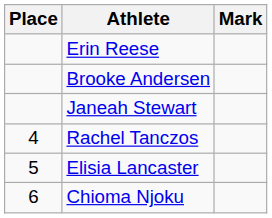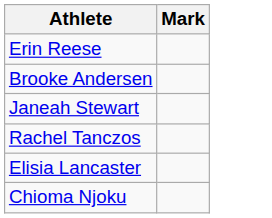 <table class="wikitable">
 <tr>
-<th>Place</th>
 <th>Athlete</th>
 <th>Mark</th>
 </tr>
 <tr>
-<td align=center></td>
 <td><a href='#'>Erin Reese</a></td>
 <td></td>
 </tr>
 <tr>
-<td align=center></td>
 <td><a href='#'>Brooke Andersen</a></td>
 <td></td>
 </tr>
 <tr>
-<td align=center></td>
 <td><a href='#'>Janeah Stewart</a></td>
 <td></td>
 </tr>
 <tr>
-<td align=center>4</td>
 <td><a href='#'>Rachel Tanczos</a></td>
 <td></td>
 </tr>
 <tr>
-<td align=center>5</td>
 <td><a href='#'>Elisia Lancaster</a></td>
 <td></td>
 </tr>
 <tr>
-<td align=center>6</td>
 <td><a href='#'>Chioma Njoku</a></td>
 <td></td>
 </tr>
 </table>
